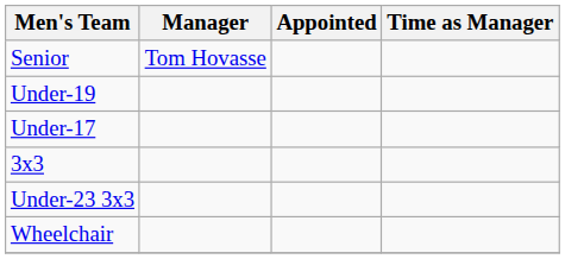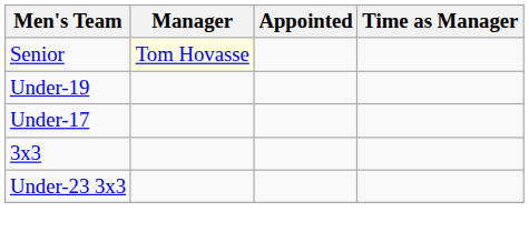 <table class="wikitable">
 <tr>
 <th>Men's Team</th>
 <th>Manager</th>
 <th>Appointed</th>
 <th>Time as Manager</th>
 </tr>
 <tr>
 <td><a href='#'>Senior</a></td>
-<td> <a href='#'>Tom Hovasse</a></td>
+<td style="background: lightyellow;"> <a href='#'>Tom Hovasse</a></td>
 <td></td>
 <td></td>
 </tr>
 <tr>
 <td><a href='#'>Under-19</a></td>
 <td></td>
 <td></td>
 <td></td>
 </tr>
 <tr>
 <td><a href='#'>Under-17</a></td>
 <td></td>
 <td></td>
 <td></td>
 </tr>
 <tr>
 <td><a href='#'>3x3</a></td>
 <td></td>
 <td></td>
 <td></td>
 </tr>
 <tr>
 <td><a href='#'>Under-23 3x3</a></td>
 <td></td>
 <td></td>
 <td></td>
 </tr>
 <tr>
-<td><a href='#'>Wheelchair</a></td>
-<td> </td>
-<td></td>
-<td></td>
-</tr>
-<tr>
 </tr>
 </table>
